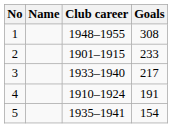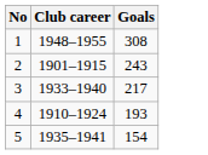 <table class="wikitable sortable" style="text-align: center;">
 <tr>
 <th>No</th>
-<th>Name</th>
 <th>Club career</th>
 <th>Goals</th>
 </tr>
 <tr>
 <td>1</td>
-<td style="text-align:left;"></td>
 <td>1948–1955</td>
 <td>308</td>
 </tr>
 <tr>
 <td>2</td>
-<td style="text-align:left;"></td>
 <td>1901–1915</td>
-<td>233</td>
+<td>243</td>
 </tr>
 <tr>
 <td>3</td>
-<td style="text-align:left;"></td>
 <td>1933–1940</td>
 <td>217</td>
 </tr>
 <tr>
 <td>4</td>
-<td style="text-align:left;"></td>
 <td>1910–1924</td>
-<td>191</td>
+<td>193</td>
 </tr>
 <tr>
 <td>5</td>
-<td style="text-align:left;"></td>
 <td>1935–1941</td>
 <td>154</td>
 </tr>
 </table>
